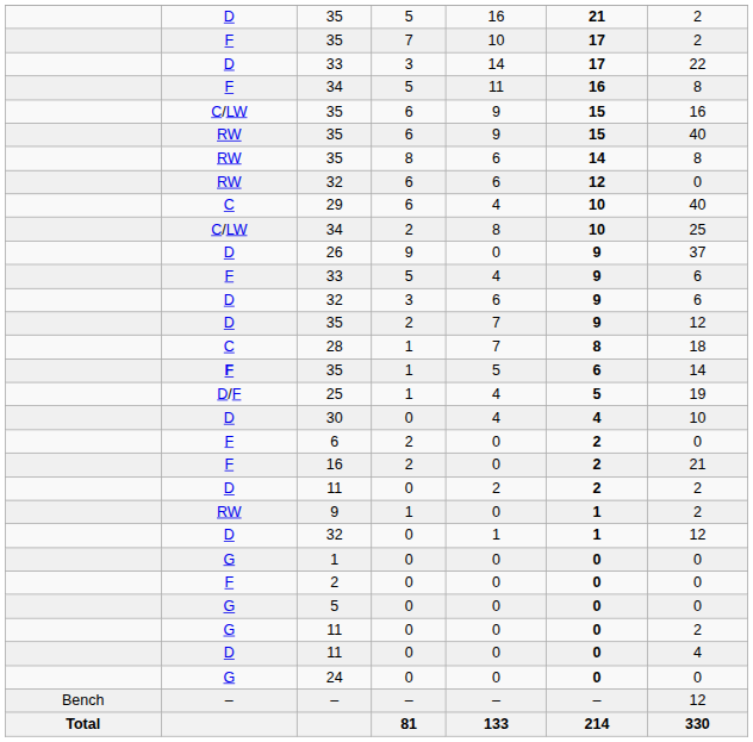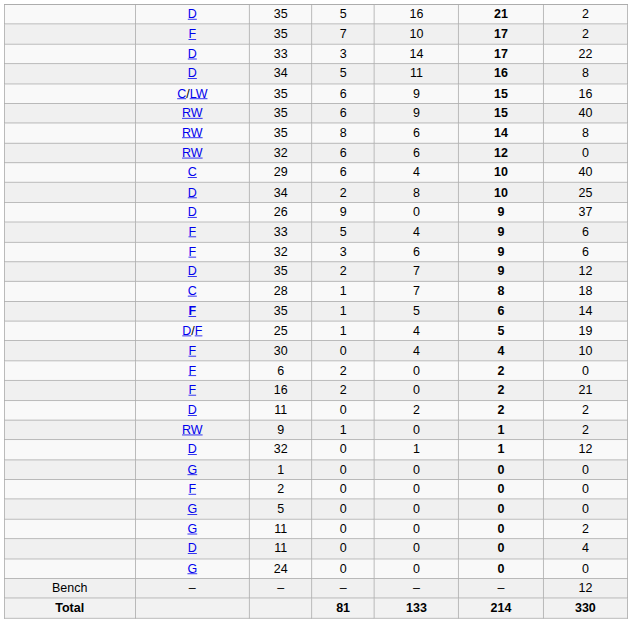 <table class="wikitable sortable" width=800>
 <tr align="center">
 </tr>
 <tr align="center" bgcolor="">
 <td></td>
 <td><a href='#'>D</a></td>
 <td>35</td>
 <td>5</td>
 <td>16</td>
 <td><strong>21</strong></td>
 <td>2</td>
 </tr>
 <tr align="center" bgcolor="f0f0f0">
 <td></td>
 <td><a href='#'>F</a></td>
 <td>35</td>
 <td>7</td>
 <td>10</td>
 <td><strong>17</strong></td>
 <td>2</td>
 </tr>
 <tr align="center" bgcolor="">
 <td></td>
 <td><a href='#'>D</a></td>
 <td>33</td>
 <td>3</td>
 <td>14</td>
 <td><strong>17</strong></td>
 <td>22</td>
 </tr>
 <tr align="center" bgcolor="f0f0f0">
 <td></td>
-<td><a href='#'>F</a></td>
+<td><a href='#'>D</a></td>
 <td>34</td>
 <td>5</td>
 <td>11</td>
 <td><strong>16</strong></td>
 <td>8</td>
 </tr>
 <tr align="center" bgcolor="">
 <td></td>
 <td><a href='#'>C</a>/<a href='#'>LW</a></td>
 <td>35</td>
 <td>6</td>
 <td>9</td>
 <td><strong>15</strong></td>
 <td>16</td>
 </tr>
 <tr align="center" bgcolor="f0f0f0">
 <td></td>
 <td><a href='#'>RW</a></td>
 <td>35</td>
 <td>6</td>
 <td>9</td>
 <td><strong>15</strong></td>
 <td>40</td>
 </tr>
 <tr align="center" bgcolor="">
 <td></td>
 <td><a href='#'>RW</a></td>
 <td>35</td>
 <td>8</td>
 <td>6</td>
 <td><strong>14</strong></td>
 <td>8</td>
 </tr>
 <tr align="center" bgcolor="f0f0f0">
 <td></td>
 <td><a href='#'>RW</a></td>
 <td>32</td>
 <td>6</td>
 <td>6</td>
 <td><strong>12</strong></td>
 <td>0</td>
 </tr>
 <tr align="center" bgcolor="">
 <td></td>
 <td><a href='#'>C</a></td>
 <td>29</td>
 <td>6</td>
 <td>4</td>
 <td><strong>10</strong></td>
 <td>40</td>
 </tr>
 <tr align="center" bgcolor="f0f0f0">
 <td></td>
-<td><a href='#'>C</a>/<a href='#'>LW</a></td>
+<td><a href='#'>D</a></td>
 <td>34</td>
 <td>2</td>
 <td>8</td>
 <td><strong>10</strong></td>
 <td>25</td>
 </tr>
 <tr align="center" bgcolor="">
 <td></td>
 <td><a href='#'>D</a></td>
 <td>26</td>
 <td>9</td>
 <td>0</td>
 <td><strong>9</strong></td>
 <td>37</td>
 </tr>
 <tr align="center" bgcolor="f0f0f0">
 <td></td>
 <td><a href='#'>F</a></td>
 <td>33</td>
 <td>5</td>
 <td>4</td>
 <td><strong>9</strong></td>
 <td>6</td>
 </tr>
 <tr align="center" bgcolor="">
 <td></td>
-<td><a href='#'>D</a></td>
+<td><a href='#'>F</a></td>
 <td>32</td>
 <td>3</td>
 <td>6</td>
 <td><strong>9</strong></td>
 <td>6</td>
 </tr>
 <tr align="center" bgcolor="f0f0f0">
 <td></td>
 <td><a href='#'>D</a></td>
 <td>35</td>
 <td>2</td>
 <td>7</td>
 <td><strong>9</strong></td>
 <td>12</td>
 </tr>
 <tr align="center" bgcolor="">
 <td></td>
 <td><a href='#'>C</a></td>
 <td>28</td>
 <td>1</td>
 <td>7</td>
 <td><strong>8</strong></td>
 <td>18</td>
 </tr>
 <tr align="center" bgcolor="f0f0f0">
 <td></td>
 <td><strong><a href='#'>F</a></strong></td>
 <td>35</td>
 <td>1</td>
 <td>5</td>
 <td><strong>6</strong></td>
 <td>14</td>
 </tr>
 <tr align="center" bgcolor="">
 <td></td>
 <td><a href='#'>D</a>/<a href='#'>F</a></td>
 <td>25</td>
 <td>1</td>
 <td>4</td>
 <td><strong>5</strong></td>
 <td>19</td>
 </tr>
 <tr align="center" bgcolor="f0f0f0">
 <td></td>
-<td><a href='#'>D</a></td>
+<td><a href='#'>F</a></td>
 <td>30</td>
 <td>0</td>
 <td>4</td>
 <td><strong>4</strong></td>
 <td>10</td>
 </tr>
 <tr align="center" bgcolor="">
 <td></td>
 <td><a href='#'>F</a></td>
 <td>6</td>
 <td>2</td>
 <td>0</td>
 <td><strong>2</strong></td>
 <td>0</td>
 </tr>
 <tr align="center" bgcolor="f0f0f0">
 <td></td>
 <td><a href='#'>F</a></td>
 <td>16</td>
 <td>2</td>
 <td>0</td>
 <td><strong>2</strong></td>
 <td>21</td>
 </tr>
 <tr align="center" bgcolor="">
 <td></td>
 <td><a href='#'>D</a></td>
 <td>11</td>
 <td>0</td>
 <td>2</td>
 <td><strong>2</strong></td>
 <td>2</td>
 </tr>
 <tr align="center" bgcolor="f0f0f0">
 <td></td>
 <td><a href='#'>RW</a></td>
 <td>9</td>
 <td>1</td>
 <td>0</td>
 <td><strong>1</strong></td>
 <td>2</td>
 </tr>
 <tr align="center" bgcolor="">
 <td></td>
 <td><a href='#'>D</a></td>
 <td>32</td>
 <td>0</td>
 <td>1</td>
 <td><strong>1</strong></td>
 <td>12</td>
 </tr>
 <tr align="center" bgcolor="f0f0f0">
 <td></td>
 <td><a href='#'>G</a></td>
 <td>1</td>
 <td>0</td>
 <td>0</td>
 <td><strong>0</strong></td>
 <td>0</td>
 </tr>
 <tr align="center" bgcolor="">
 <td></td>
 <td><a href='#'>F</a></td>
 <td>2</td>
 <td>0</td>
 <td>0</td>
 <td><strong>0</strong></td>
 <td>0</td>
 </tr>
 <tr align="center" bgcolor="f0f0f0">
 <td></td>
 <td><a href='#'>G</a></td>
 <td>5</td>
 <td>0</td>
 <td>0</td>
 <td><strong>0</strong></td>
 <td>0</td>
 </tr>
 <tr align="center" bgcolor="">
 <td></td>
 <td><a href='#'>G</a></td>
 <td>11</td>
 <td>0</td>
 <td>0</td>
 <td><strong>0</strong></td>
 <td>2</td>
 </tr>
 <tr align="center" bgcolor="f0f0f0">
 <td></td>
 <td><a href='#'>D</a></td>
 <td>11</td>
 <td>0</td>
 <td>0</td>
 <td><strong>0</strong></td>
 <td>4</td>
 </tr>
 <tr align="center" bgcolor="">
 <td></td>
 <td><a href='#'>G</a></td>
 <td>24</td>
 <td>0</td>
 <td>0</td>
 <td><strong>0</strong></td>
 <td>0</td>
 </tr>
 <tr align="center" bgcolor="f0f0f0">
 <td>Bench</td>
 <td>–</td>
 <td>–</td>
 <td>–</td>
 <td>–</td>
 <td>–</td>
 <td>12</td>
 </tr>
 <tr>
 <th>Total</th>
 <th></th>
 <th></th>
 <th>81</th>
 <th>133</th>
 <th>214</th>
 <th>330</th>
 </tr>
 </table>
